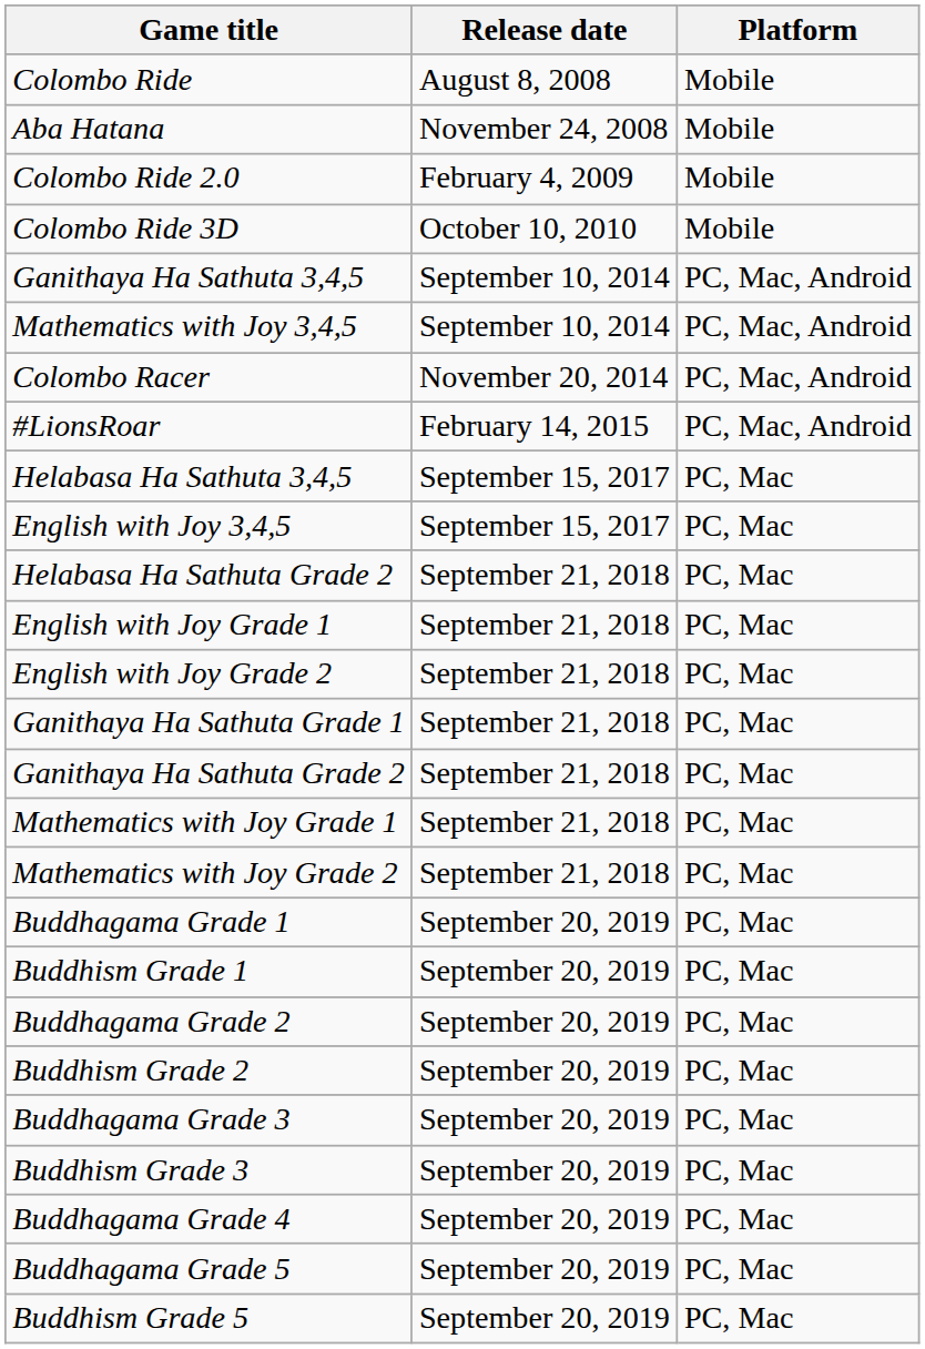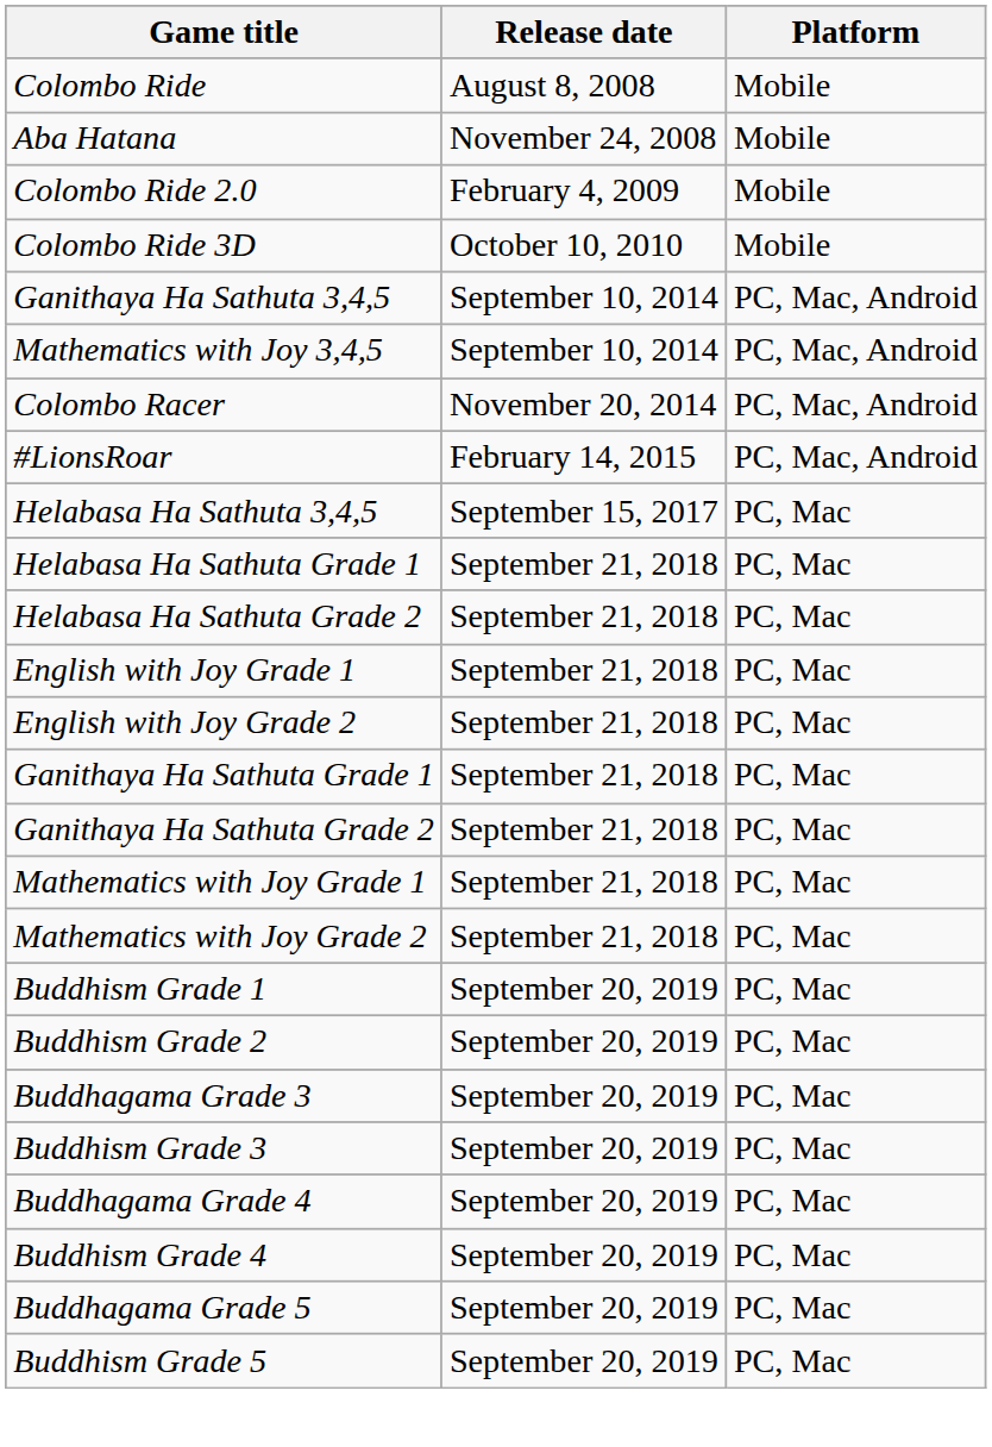 <table class="wikitable">
 <tr>
 <th>Game title</th>
 <th>Release date</th>
 <th>Platform</th>
 </tr>
 <tr>
 <td><em>Colombo Ride</em></td>
 <td>August 8, 2008</td>
 <td>Mobile</td>
 </tr>
 <tr>
 <td><em>Aba Hatana</em></td>
 <td>November 24, 2008</td>
 <td>Mobile</td>
 </tr>
 <tr>
 <td><em>Colombo Ride 2.0</em></td>
 <td>February 4, 2009</td>
 <td>Mobile</td>
 </tr>
 <tr>
 <td><em>Colombo Ride 3D</em></td>
 <td>October 10, 2010</td>
 <td>Mobile</td>
 </tr>
 <tr>
 <td><em>Ganithaya Ha Sathuta 3,4,5</em></td>
 <td>September 10, 2014</td>
 <td>PC, Mac, Android</td>
 </tr>
 <tr>
 <td><em>Mathematics with Joy 3,4,5</em></td>
 <td>September 10, 2014</td>
 <td>PC, Mac, Android</td>
 </tr>
 <tr>
 <td><em>Colombo Racer</em></td>
 <td>November 20, 2014</td>
 <td>PC, Mac, Android</td>
 </tr>
 <tr>
 <td><em>#LionsRoar</em></td>
 <td>February 14, 2015</td>
 <td>PC, Mac, Android</td>
 </tr>
 <tr>
 <td><em>Helabasa Ha Sathuta 3,4,5</em></td>
 <td>September 15, 2017</td>
 <td>PC, Mac</td>
 </tr>
 <tr>
-<td><em>English with Joy 3,4,5</em></td>
-<td>September 15, 2017</td>
+<td><em>Helabasa Ha Sathuta Grade 1</em></td>
+<td>September 21, 2018</td>
 <td>PC, Mac</td>
 </tr>
 <tr>
 <td><em>Helabasa Ha Sathuta Grade 2</em></td>
 <td>September 21, 2018</td>
 <td>PC, Mac</td>
 </tr>
 <tr>
 <td><em>English with Joy Grade 1</em></td>
 <td>September 21, 2018</td>
 <td>PC, Mac</td>
 </tr>
 <tr>
 <td><em>English with Joy Grade 2</em></td>
 <td>September 21, 2018</td>
 <td>PC, Mac</td>
 </tr>
 <tr>
 <td><em>Ganithaya Ha Sathuta Grade 1</em></td>
 <td>September 21, 2018</td>
 <td>PC, Mac</td>
 </tr>
 <tr>
 <td><em>Ganithaya Ha Sathuta Grade 2</em></td>
 <td>September 21, 2018</td>
 <td>PC, Mac</td>
 </tr>
 <tr>
 <td><em>Mathematics with Joy Grade 1</em></td>
 <td>September 21, 2018</td>
 <td>PC, Mac</td>
 </tr>
 <tr>
 <td><em>Mathematics with Joy Grade 2</em></td>
 <td>September 21, 2018</td>
 <td>PC, Mac</td>
 </tr>
 <tr>
-<td><em>Buddhagama Grade 1</em></td>
-<td>September 20, 2019</td>
-<td>PC, Mac</td>
-</tr>
-<tr>
 <td><em>Buddhism Grade 1</em></td>
-<td>September 20, 2019</td>
-<td>PC, Mac</td>
-</tr>
-<tr>
-<td><em>Buddhagama Grade 2</em></td>
 <td>September 20, 2019</td>
 <td>PC, Mac</td>
 </tr>
 <tr>
 <td><em>Buddhism Grade 2</em></td>
 <td>September 20, 2019</td>
 <td>PC, Mac</td>
 </tr>
 <tr>
 <td><em>Buddhagama Grade 3</em></td>
 <td>September 20, 2019</td>
 <td>PC, Mac</td>
 </tr>
 <tr>
 <td><em>Buddhism Grade 3</em></td>
 <td>September 20, 2019</td>
 <td>PC, Mac</td>
 </tr>
 <tr>
 <td><em>Buddhagama Grade 4</em></td>
 <td>September 20, 2019</td>
 <td>PC, Mac</td>
 </tr>
 <tr>
+<td><em>Buddhism Grade 4</em></td>
+<td>September 20, 2019</td>
+<td>PC, Mac</td>
+</tr>
+<tr>
 <td><em>Buddhagama Grade 5</em></td>
 <td>September 20, 2019</td>
 <td>PC, Mac</td>
 </tr>
 <tr>
 <td><em>Buddhism Grade 5</em></td>
 <td>September 20, 2019</td>
 <td>PC, Mac</td>
 </tr>
 </table>
